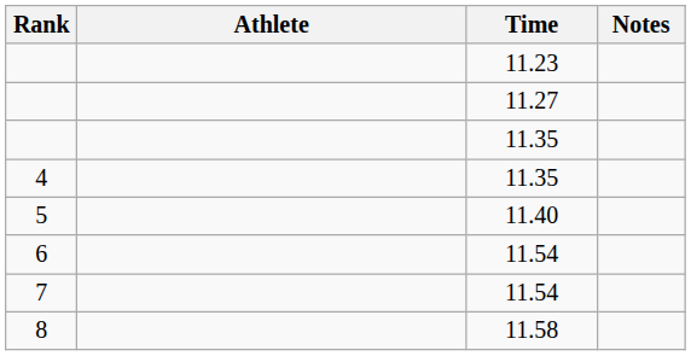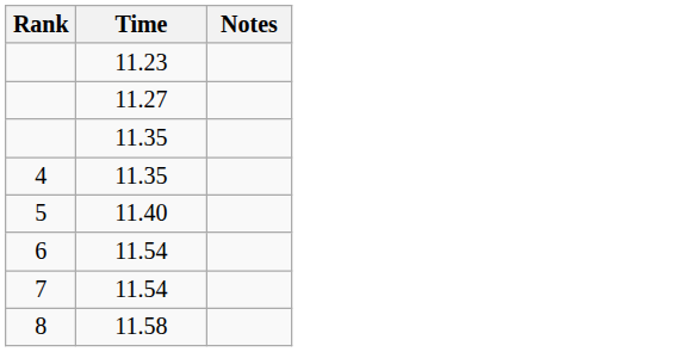 <table class="wikitable" style="text-align:center">
 <tr>
 <th width=40>Rank</th>
-<th width=250>Athlete</th>
 <th width=80>Time</th>
 <th width=50>Notes</th>
 </tr>
 <tr>
 <td></td>
-<td align=left></td>
 <td>11.23</td>
 <td></td>
 </tr>
 <tr>
 <td></td>
-<td align=left></td>
 <td>11.27</td>
 <td></td>
 </tr>
 <tr>
 <td></td>
-<td align=left></td>
 <td>11.35</td>
 <td></td>
 </tr>
 <tr>
 <td>4</td>
-<td align=left></td>
 <td>11.35</td>
 <td></td>
 </tr>
 <tr>
 <td>5</td>
-<td align=left></td>
 <td>11.40</td>
 <td></td>
 </tr>
 <tr>
 <td>6</td>
-<td align=left></td>
 <td>11.54</td>
 <td></td>
 </tr>
 <tr>
 <td>7</td>
-<td align=left></td>
 <td>11.54</td>
 <td></td>
 </tr>
 <tr>
 <td>8</td>
-<td align=left></td>
 <td>11.58</td>
 <td></td>
 </tr>
 </table>
